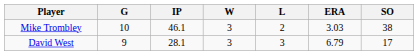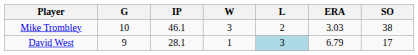 <table class="wikitable sortable">
 <tr>
 <th bgcolor="#DDDDFF" width="16%">Player</th>
 <th bgcolor="#DDDDFF" width="9%">G</th>
 <th bgcolor="#DDDDFF" width="9%">IP</th>
 <th bgcolor="#DDDDFF" width="9%">W</th>
 <th bgcolor="#DDDDFF" width="9%">L</th>
 <th bgcolor="#DDDDFF" width="9%">ERA</th>
 <th bgcolor="#DDDDFF" width="9%">SO</th>
 </tr>
 <tr align="center">
 <td><a href='#'>Mike Trombley</a></td>
 <td>10</td>
 <td>46.1</td>
 <td>3</td>
 <td>2</td>
 <td>3.03</td>
 <td>38</td>
 </tr>
 <tr align="center">
 <td><a href='#'>David West</a></td>
 <td>9</td>
 <td>28.1</td>
-<td>3</td>
-<td>3</td>
+<td>1</td>
+<td style="background: lightblue;">3</td>
 <td>6.79</td>
 <td>17</td>
 </tr>
 </table>
